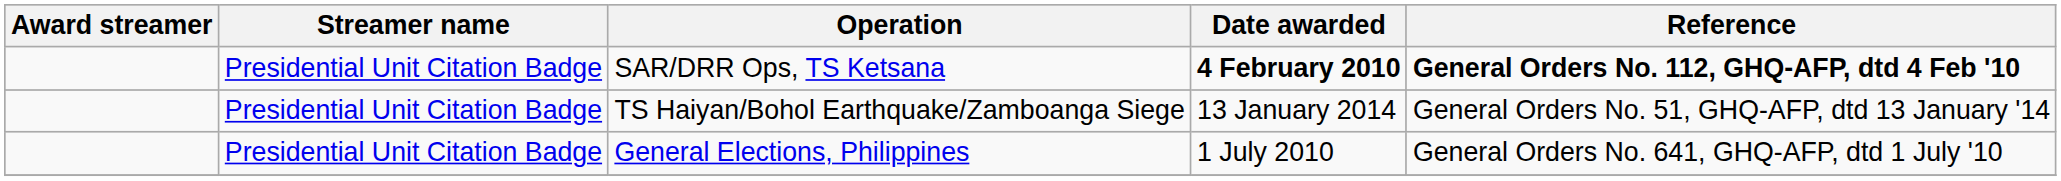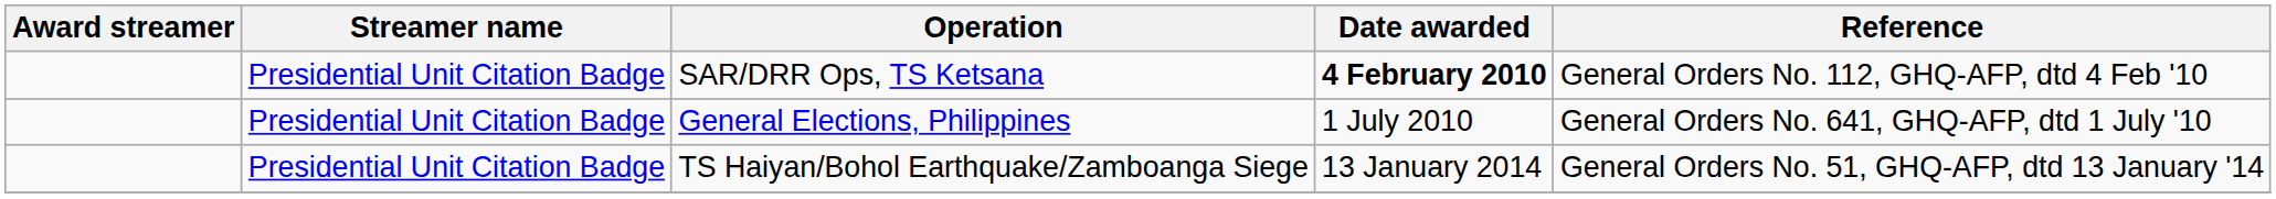 <table class="wikitable">
 <tr>
 <th>Award streamer</th>
 <th>Streamer name</th>
 <th>Operation</th>
 <th>Date awarded</th>
 <th>Reference</th>
 </tr>
 <tr>
 <td></td>
 <td><a href='#'>Presidential Unit Citation Badge</a></td>
 <td>SAR/DRR Ops, <a href='#'>TS Ketsana</a></td>
 <td><strong>4 February 2010</strong></td>
-<td><strong>General Orders No. 112, GHQ-AFP, dtd 4 Feb '10</strong></td>
+<td>General Orders No. 112, GHQ-AFP, dtd 4 Feb '10</td>
+</tr>
+<tr>
+<td></td>
+<td><a href='#'>Presidential Unit Citation Badge</a></td>
+<td><a href='#'>General Elections, Philippines</a></td>
+<td>1 July 2010</td>
+<td>General Orders No. 641, GHQ-AFP, dtd 1 July '10</td>
 </tr>
 <tr>
 <td></td>
 <td><a href='#'>Presidential Unit Citation Badge</a></td>
 <td>TS Haiyan/Bohol Earthquake/Zamboanga Siege</td>
 <td>13 January 2014</td>
 <td>General Orders No. 51, GHQ-AFP, dtd 13 January '14</td>
 </tr>
 <tr>
-<td></td>
-<td><a href='#'>Presidential Unit Citation Badge</a></td>
-<td><a href='#'>General Elections, Philippines</a></td>
-<td>1 July 2010</td>
-<td>General Orders No. 641, GHQ-AFP, dtd 1 July '10</td>
-</tr>
-<tr>
 </tr>
 </table>
